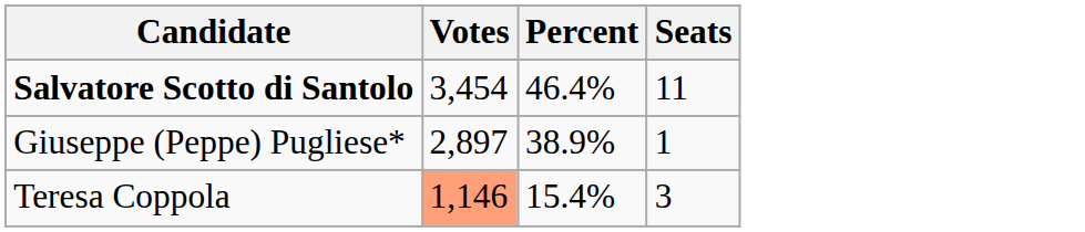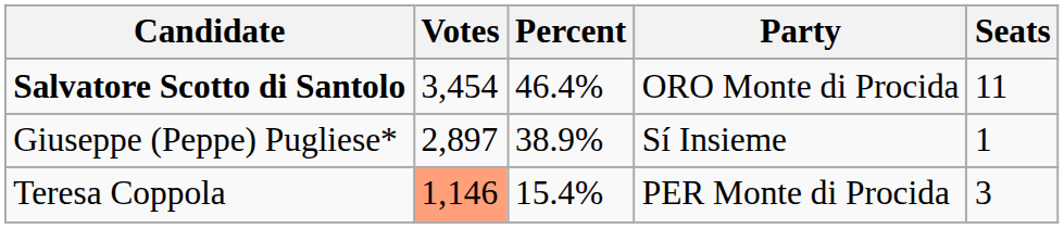 <table class="wikitable">
 <tr>
 <th>Candidate</th>
 <th>Votes</th>
 <th>Percent</th>
+<th>Party</th>
 <th>Seats</th>
 </tr>
 <tr>
 <td><strong>Salvatore Scotto di Santolo</strong></td>
 <td>3,454</td>
 <td>46.4%</td>
+<td>ORO Monte di Procida</td>
 <td>11</td>
 </tr>
 <tr>
 <td>Giuseppe (Peppe) Pugliese*</td>
 <td>2,897</td>
 <td>38.9%</td>
+<td>Sí Insieme</td>
 <td>1</td>
 </tr>
 <tr>
 <td>Teresa Coppola</td>
 <td style="background: lightsalmon;">1,146</td>
 <td>15.4%</td>
+<td>PER Monte di Procida</td>
 <td>3</td>
 </tr>
 </table>
